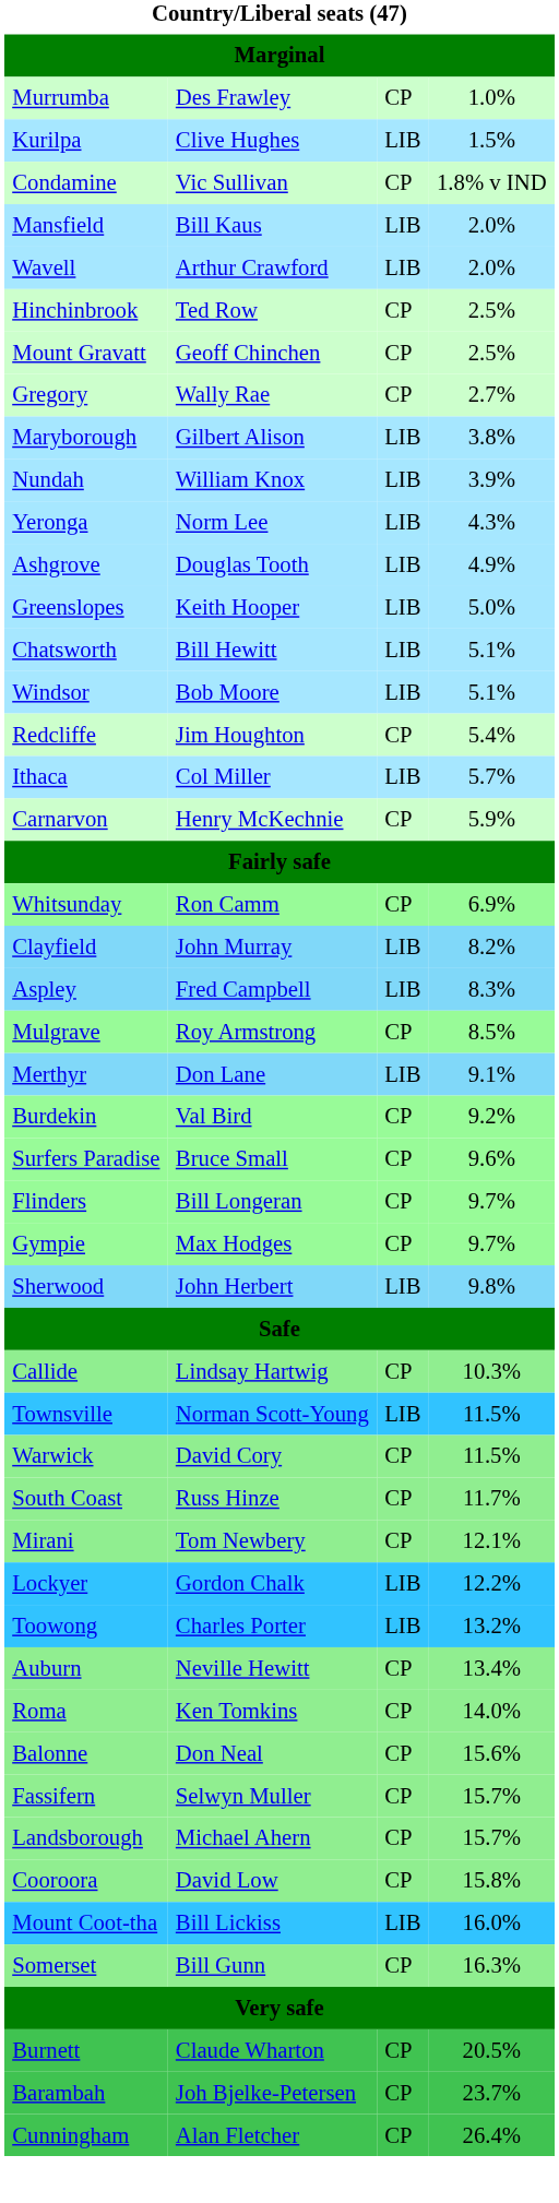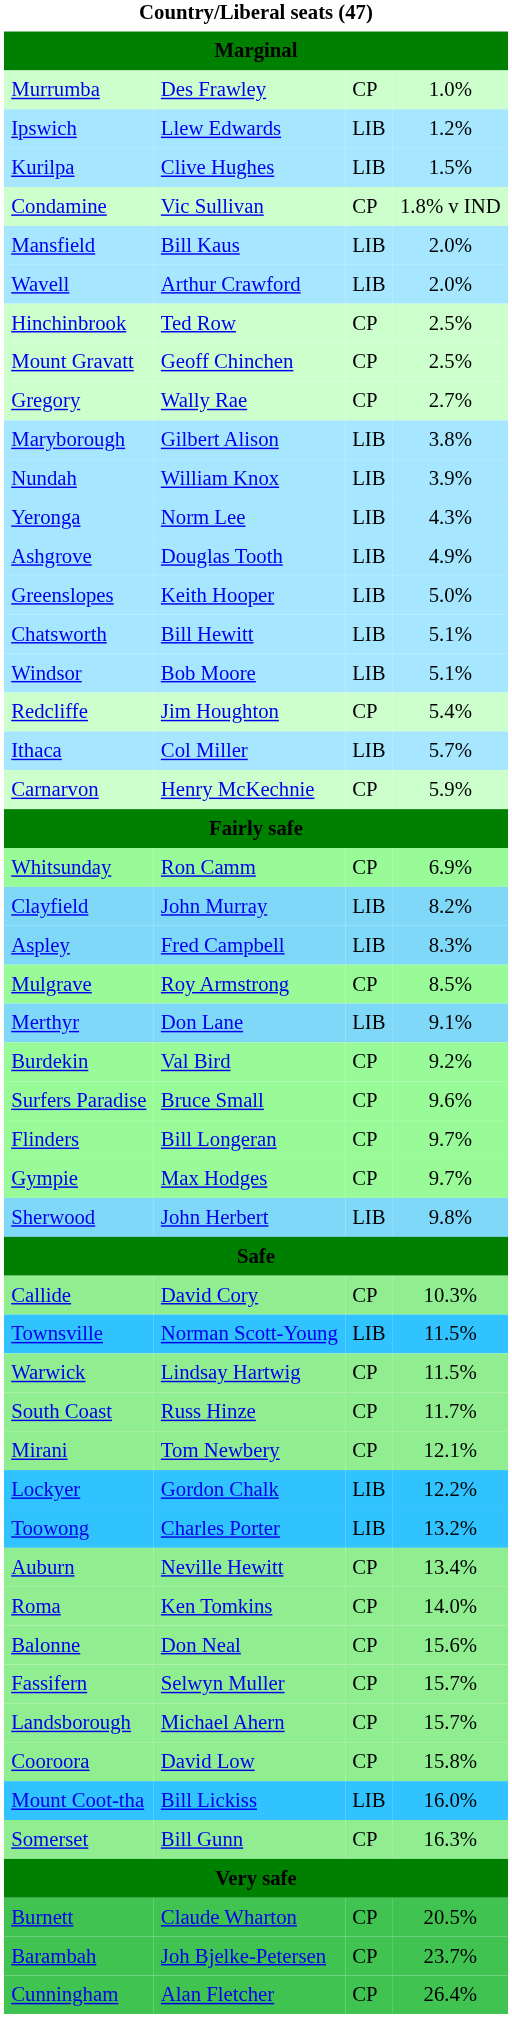 <table class="toccolours" cellpadding="5" cellspacing="0" style="float:left; margin-right:.5em; margin-top:.4em; font-size:90%;">
 <tr>
 <td COLSPAN=4 align="center"><strong>Country/Liberal seats (47)</strong></td>
 </tr>
 <tr>
 <td COLSPAN=4 align="center" bgcolor="Green"><span><strong>Marginal</strong></span></td>
 </tr>
 <tr>
 <td align="left" bgcolor="CCFFCC"><a href='#'>Murrumba</a></td>
 <td align="left" bgcolor="CCFFCC"><a href='#'>Des Frawley</a></td>
 <td align="left" bgcolor="CCFFCC">CP</td>
 <td align="center" bgcolor="CCFFCC">1.0%</td>
+</tr>
+<tr>
+<td align="left" bgcolor="A6E7FF"><a href='#'>Ipswich</a></td>
+<td align="left" bgcolor="A6E7FF"><a href='#'>Llew Edwards</a></td>
+<td align="left" bgcolor="A6E7FF">LIB</td>
+<td align="center" bgcolor="A6E7FF">1.2%</td>
 </tr>
 <tr>
 <td align="left" bgcolor="A6E7FF"><a href='#'>Kurilpa</a></td>
 <td align="left" bgcolor="A6E7FF"><a href='#'>Clive Hughes</a></td>
 <td align="left" bgcolor="A6E7FF">LIB</td>
 <td align="center" bgcolor="A6E7FF">1.5%</td>
 </tr>
 <tr>
 <td align="left" bgcolor="CCFFCC"><a href='#'>Condamine</a></td>
 <td align="left" bgcolor="CCFFCC"><a href='#'>Vic Sullivan</a></td>
 <td align="left" bgcolor="CCFFCC">CP</td>
 <td align="center" bgcolor="CCFFCC">1.8% v IND</td>
 </tr>
 <tr>
 <td align="left" bgcolor="A6E7FF"><a href='#'>Mansfield</a></td>
 <td align="left" bgcolor="A6E7FF"><a href='#'>Bill Kaus</a></td>
 <td align="left" bgcolor="A6E7FF">LIB</td>
 <td align="center" bgcolor="A6E7FF">2.0%</td>
 </tr>
 <tr>
 <td align="left" bgcolor="A6E7FF"><a href='#'>Wavell</a></td>
 <td align="left" bgcolor="A6E7FF"><a href='#'>Arthur Crawford</a></td>
 <td align="left" bgcolor="A6E7FF">LIB</td>
 <td align="center" bgcolor="A6E7FF">2.0%</td>
 </tr>
 <tr>
 <td align="left" bgcolor="CCFFCC"><a href='#'>Hinchinbrook</a></td>
 <td align="left" bgcolor="CCFFCC"><a href='#'>Ted Row</a></td>
 <td align="left" bgcolor="CCFFCC">CP</td>
 <td align="center" bgcolor="CCFFCC">2.5%</td>
 </tr>
 <tr>
 <td align="left" bgcolor="CCFFCC"><a href='#'>Mount Gravatt</a></td>
 <td align="left" bgcolor="CCFFCC"><a href='#'>Geoff Chinchen</a></td>
 <td align="left" bgcolor="CCFFCC">CP</td>
 <td align="center" bgcolor="CCFFCC">2.5%</td>
 </tr>
 <tr>
 <td align="left" bgcolor="CCFFCC"><a href='#'>Gregory</a></td>
 <td align="left" bgcolor="CCFFCC"><a href='#'>Wally Rae</a></td>
 <td align="left" bgcolor="CCFFCC">CP</td>
 <td align="center" bgcolor="CCFFCC">2.7%</td>
 </tr>
 <tr>
 <td align="left" bgcolor="A6E7FF"><a href='#'>Maryborough</a></td>
 <td align="left" bgcolor="A6E7FF"><a href='#'>Gilbert Alison</a></td>
 <td align="left" bgcolor="A6E7FF">LIB</td>
 <td align="center" bgcolor="A6E7FF">3.8%</td>
 </tr>
 <tr>
 <td align="left" bgcolor="A6E7FF"><a href='#'>Nundah</a></td>
 <td align="left" bgcolor="A6E7FF"><a href='#'>William Knox</a></td>
 <td align="left" bgcolor="A6E7FF">LIB</td>
 <td align="center" bgcolor="A6E7FF">3.9%</td>
 </tr>
 <tr>
 <td align="left" bgcolor="A6E7FF"><a href='#'>Yeronga</a></td>
 <td align="left" bgcolor="A6E7FF"><a href='#'>Norm Lee</a></td>
 <td align="left" bgcolor="A6E7FF">LIB</td>
 <td align="center" bgcolor="A6E7FF">4.3%</td>
 </tr>
 <tr>
 <td align="left" bgcolor="A6E7FF"><a href='#'>Ashgrove</a></td>
 <td align="left" bgcolor="A6E7FF"><a href='#'>Douglas Tooth</a></td>
 <td align="left" bgcolor="A6E7FF">LIB</td>
 <td align="center" bgcolor="A6E7FF">4.9%</td>
 </tr>
 <tr>
 <td align="left" bgcolor="A6E7FF"><a href='#'>Greenslopes</a></td>
 <td align="left" bgcolor="A6E7FF"><a href='#'>Keith Hooper</a></td>
 <td align="left" bgcolor="A6E7FF">LIB</td>
 <td align="center" bgcolor="A6E7FF">5.0%</td>
 </tr>
 <tr>
 <td align="left" bgcolor="A6E7FF"><a href='#'>Chatsworth</a></td>
 <td align="left" bgcolor="A6E7FF"><a href='#'>Bill Hewitt</a></td>
 <td align="left" bgcolor="A6E7FF">LIB</td>
 <td align="center" bgcolor="A6E7FF">5.1%</td>
 </tr>
 <tr>
 <td align="left" bgcolor="A6E7FF"><a href='#'>Windsor</a></td>
 <td align="left" bgcolor="A6E7FF"><a href='#'>Bob Moore</a></td>
 <td align="left" bgcolor="A6E7FF">LIB</td>
 <td align="center" bgcolor="A6E7FF">5.1%</td>
 </tr>
 <tr>
 <td align="left" bgcolor="CCFFCC"><a href='#'>Redcliffe</a></td>
 <td align="left" bgcolor="CCFFCC"><a href='#'>Jim Houghton</a></td>
 <td align="left" bgcolor="CCFFCC">CP</td>
 <td align="center" bgcolor="CCFFCC">5.4%</td>
 </tr>
 <tr>
 <td align="left" bgcolor="A6E7FF"><a href='#'>Ithaca</a></td>
 <td align="left" bgcolor="A6E7FF"><a href='#'>Col Miller</a></td>
 <td align="left" bgcolor="A6E7FF">LIB</td>
 <td align="center" bgcolor="A6E7FF">5.7%</td>
 </tr>
 <tr>
 <td align="left" bgcolor="CCFFCC"><a href='#'>Carnarvon</a></td>
 <td align="left" bgcolor="CCFFCC"><a href='#'>Henry McKechnie</a></td>
 <td align="left" bgcolor="CCFFCC">CP</td>
 <td align="center" bgcolor="CCFFCC">5.9%</td>
 </tr>
 <tr>
 <td COLSPAN=4 align="center" bgcolor="Green"><span><strong>Fairly safe</strong></span></td>
 </tr>
 <tr>
 <td align="left" bgcolor="98FB98"><a href='#'>Whitsunday</a></td>
 <td align="left" bgcolor="98FB98"><a href='#'>Ron Camm</a></td>
 <td align="left" bgcolor="98FB98">CP</td>
 <td align="center" bgcolor="98FB98">6.9%</td>
 </tr>
 <tr>
 <td align="left" bgcolor="80D8F9"><a href='#'>Clayfield</a></td>
 <td align="left" bgcolor="80D8F9"><a href='#'>John Murray</a></td>
 <td align="left" bgcolor="80D8F9">LIB</td>
 <td align="center" bgcolor="80D8F9">8.2%</td>
 </tr>
 <tr>
 <td align="left" bgcolor="80D8F9"><a href='#'>Aspley</a></td>
 <td align="left" bgcolor="80D8F9"><a href='#'>Fred Campbell</a></td>
 <td align="left" bgcolor="80D8F9">LIB</td>
 <td align="center" bgcolor="80D8F9">8.3%</td>
 </tr>
 <tr>
 <td align="left" bgcolor="98FB98"><a href='#'>Mulgrave</a></td>
 <td align="left" bgcolor="98FB98"><a href='#'>Roy Armstrong</a></td>
 <td align="left" bgcolor="98FB98">CP</td>
 <td align="center" bgcolor="98FB98">8.5%</td>
 </tr>
 <tr>
 <td align="left" bgcolor="80D8F9"><a href='#'>Merthyr</a></td>
 <td align="left" bgcolor="80D8F9"><a href='#'>Don Lane</a></td>
 <td align="left" bgcolor="80D8F9">LIB</td>
 <td align="center" bgcolor="80D8F9">9.1%</td>
 </tr>
 <tr>
 <td align="left" bgcolor="98FB98"><a href='#'>Burdekin</a></td>
 <td align="left" bgcolor="98FB98"><a href='#'>Val Bird</a></td>
 <td align="left" bgcolor="98FB98">CP</td>
 <td align="center" bgcolor="98FB98">9.2%</td>
 </tr>
 <tr>
 <td align="left" bgcolor="98FB98"><a href='#'>Surfers Paradise</a></td>
 <td align="left" bgcolor="98FB98"><a href='#'>Bruce Small</a></td>
 <td align="left" bgcolor="98FB98">CP</td>
 <td align="center" bgcolor="98FB98">9.6%</td>
 </tr>
 <tr>
 <td align="left" bgcolor="98FB98"><a href='#'>Flinders</a></td>
 <td align="left" bgcolor="98FB98"><a href='#'>Bill Longeran</a></td>
 <td align="left" bgcolor="98FB98">CP</td>
 <td align="center" bgcolor="98FB98">9.7%</td>
 </tr>
 <tr>
 <td align="left" bgcolor="98FB98"><a href='#'>Gympie</a></td>
 <td align="left" bgcolor="98FB98"><a href='#'>Max Hodges</a></td>
 <td align="left" bgcolor="98FB98">CP</td>
 <td align="center" bgcolor="98FB98">9.7%</td>
 </tr>
 <tr>
 <td align="left" bgcolor="80D8F9"><a href='#'>Sherwood</a></td>
 <td align="left" bgcolor="80D8F9"><a href='#'>John Herbert</a></td>
 <td align="left" bgcolor="80D8F9">LIB</td>
 <td align="center" bgcolor="80D8F9">9.8%</td>
 </tr>
 <tr>
 <td COLSPAN=4 align="center" bgcolor="Green"><span><strong>Safe</strong></span></td>
 </tr>
 <tr>
 <td align="left" bgcolor="90EE90"><a href='#'>Callide</a></td>
-<td align="left" bgcolor="90EE90"><a href='#'>Lindsay Hartwig</a></td>
+<td align="left" bgcolor="90EE90"><a href='#'>David Cory</a></td>
 <td align="left" bgcolor="90EE90">CP</td>
 <td align="center" bgcolor="90EE90">10.3%</td>
 </tr>
 <tr>
 <td align="left" bgcolor="31C3FF"><a href='#'>Townsville</a></td>
 <td align="left" bgcolor="31C3FF"><a href='#'>Norman Scott-Young</a></td>
 <td align="left" bgcolor="31C3FF">LIB</td>
 <td align="center" bgcolor="31C3FF">11.5%</td>
 </tr>
 <tr>
 <td align="left" bgcolor="90EE90"><a href='#'>Warwick</a></td>
-<td align="left" bgcolor="90EE90"><a href='#'>David Cory</a></td>
+<td align="left" bgcolor="90EE90"><a href='#'>Lindsay Hartwig</a></td>
 <td align="left" bgcolor="90EE90">CP</td>
 <td align="center" bgcolor="90EE90">11.5%</td>
 </tr>
 <tr>
 <td align="left" bgcolor="90EE90"><a href='#'>South Coast</a></td>
 <td align="left" bgcolor="90EE90"><a href='#'>Russ Hinze</a></td>
 <td align="left" bgcolor="90EE90">CP</td>
 <td align="center" bgcolor="90EE90">11.7%</td>
 </tr>
 <tr>
 <td align="left" bgcolor="90EE90"><a href='#'>Mirani</a></td>
 <td align="left" bgcolor="90EE90"><a href='#'>Tom Newbery</a></td>
 <td align="left" bgcolor="90EE90">CP</td>
 <td align="center" bgcolor="90EE90">12.1%</td>
 </tr>
 <tr>
 <td align="left" bgcolor="31C3FF"><a href='#'>Lockyer</a></td>
 <td align="left" bgcolor="31C3FF"><a href='#'>Gordon Chalk</a></td>
 <td align="left" bgcolor="31C3FF">LIB</td>
 <td align="center" bgcolor="31C3FF">12.2%</td>
 </tr>
 <tr>
 <td align="left" bgcolor="31C3FF"><a href='#'>Toowong</a></td>
 <td align="left" bgcolor="31C3FF"><a href='#'>Charles Porter</a></td>
 <td align="left" bgcolor="31C3FF">LIB</td>
 <td align="center" bgcolor="31C3FF">13.2%</td>
 </tr>
 <tr>
 <td align="left" bgcolor="90EE90"><a href='#'>Auburn</a></td>
 <td align="left" bgcolor="90EE90"><a href='#'>Neville Hewitt</a></td>
 <td align="left" bgcolor="90EE90">CP</td>
 <td align="center" bgcolor="90EE90">13.4%</td>
 </tr>
 <tr>
 <td align="left" bgcolor="90EE90"><a href='#'>Roma</a></td>
 <td align="left" bgcolor="90EE90"><a href='#'>Ken Tomkins</a></td>
 <td align="left" bgcolor="90EE90">CP</td>
 <td align="center" bgcolor="90EE90">14.0%</td>
 </tr>
 <tr>
 <td align="left" bgcolor="90EE90"><a href='#'>Balonne</a></td>
 <td align="left" bgcolor="90EE90"><a href='#'>Don Neal</a></td>
 <td align="left" bgcolor="90EE90">CP</td>
 <td align="center" bgcolor="90EE90">15.6%</td>
 </tr>
 <tr>
 <td align="left" bgcolor="90EE90"><a href='#'>Fassifern</a></td>
 <td align="left" bgcolor="90EE90"><a href='#'>Selwyn Muller</a></td>
 <td align="left" bgcolor="90EE90">CP</td>
 <td align="center" bgcolor="90EE90">15.7%</td>
 </tr>
 <tr>
 <td align="left" bgcolor="90EE90"><a href='#'>Landsborough</a></td>
 <td align="left" bgcolor="90EE90"><a href='#'>Michael Ahern</a></td>
 <td align="left" bgcolor="90EE90">CP</td>
 <td align="center" bgcolor="90EE90">15.7%</td>
 </tr>
 <tr>
 <td align="left" bgcolor="90EE90"><a href='#'>Cooroora</a></td>
 <td align="left" bgcolor="90EE90"><a href='#'>David Low</a></td>
 <td align="left" bgcolor="90EE90">CP</td>
 <td align="center" bgcolor="90EE90">15.8%</td>
 </tr>
 <tr>
 <td align="left" bgcolor="31C3FF"><a href='#'>Mount Coot-tha</a></td>
 <td align="left" bgcolor="31C3FF"><a href='#'>Bill Lickiss</a></td>
 <td align="left" bgcolor="31C3FF">LIB</td>
 <td align="center" bgcolor="31C3FF">16.0%</td>
 </tr>
 <tr>
 <td align="left" bgcolor="90EE90"><a href='#'>Somerset</a></td>
 <td align="left" bgcolor="90EE90"><a href='#'>Bill Gunn</a></td>
 <td align="left" bgcolor="90EE90">CP</td>
 <td align="center" bgcolor="90EE90">16.3%</td>
 </tr>
 <tr>
 <td COLSPAN=4 align="center" bgcolor="Green"><span><strong>Very safe</strong></span></td>
 </tr>
 <tr>
 <td align="left" bgcolor="40C351"><a href='#'>Burnett</a></td>
 <td align="left" bgcolor="40C351"><a href='#'>Claude Wharton</a></td>
 <td align="left" bgcolor="40C351">CP</td>
 <td align="center" bgcolor="40C351">20.5%</td>
 </tr>
 <tr>
 <td align="left" bgcolor="40C351"><a href='#'>Barambah</a></td>
 <td align="left" bgcolor="40C351"><a href='#'>Joh Bjelke-Petersen</a></td>
 <td align="left" bgcolor="40C351">CP</td>
 <td align="center" bgcolor="40C351">23.7%</td>
 </tr>
 <tr>
 <td align="left" bgcolor="40C351"><a href='#'>Cunningham</a></td>
 <td align="left" bgcolor="40C351"><a href='#'>Alan Fletcher</a></td>
 <td align="left" bgcolor="40C351">CP</td>
 <td align="center" bgcolor="40C351">26.4%</td>
 </tr>
 <tr>
 </tr>
 </table>
